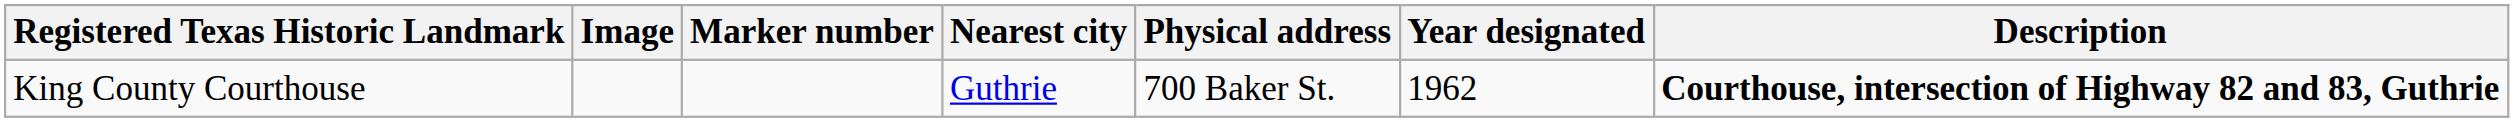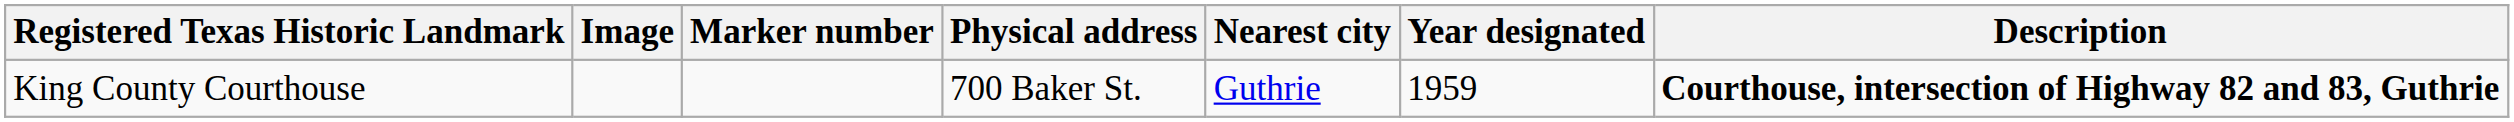 <table class="wikitable sortable">
 <tr>
 <th>Registered Texas Historic Landmark</th>
 <th>Image</th>
 <th>Marker number</th>
+<th>Physical address</th>
 <th>Nearest city</th>
-<th>Physical address</th>
 <th>Year designated</th>
 <th>Description</th>
 </tr>
 <tr>
 <td>King County Courthouse</td>
 <td></td>
 <td></td>
+<td>700 Baker St.<br></td>
 <td><a href='#'>Guthrie</a></td>
-<td>700 Baker St.<br></td>
-<td>1962</td>
+<td>1959</td>
 <td><strong>Courthouse, intersection of Highway 82 and 83, Guthrie</strong></td>
 </tr>
 </table>
